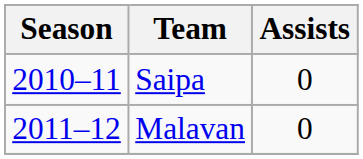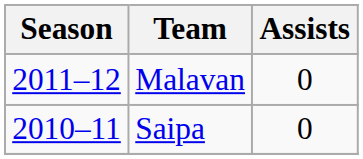 <table class="wikitable" style="text-align: center;">
 <tr>
 <th>Season</th>
 <th>Team</th>
 <th>Assists</th>
 </tr>
 <tr>
+<td><a href='#'>2011–12</a></td>
+<td align="left"><a href='#'>Malavan</a></td>
+<td>0</td>
+</tr>
+<tr>
 <td><a href='#'>2010–11</a></td>
 <td align="left"><a href='#'>Saipa</a></td>
 <td>0</td>
 </tr>
 <tr>
-<td><a href='#'>2011–12</a></td>
-<td align="left"><a href='#'>Malavan</a></td>
-<td>0</td>
-</tr>
-<tr>
 </tr>
 </table>
